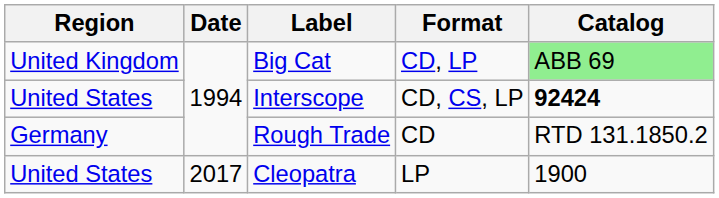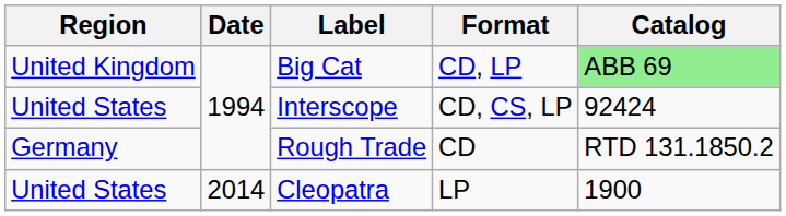 <table class="wikitable">
 <tr>
 <th>Region</th>
 <th>Date</th>
 <th>Label</th>
 <th>Format</th>
 <th>Catalog</th>
 </tr>
 <tr>
 <td><a href='#'>United Kingdom</a></td>
 <td rowspan="3">1994</td>
 <td><a href='#'>Big Cat</a></td>
 <td><a href='#'>CD</a>, <a href='#'>LP</a></td>
 <td style="background: lightgreen;">ABB 69</td>
 </tr>
 <tr>
 <td><a href='#'>United States</a></td>
 <td><a href='#'>Interscope</a></td>
 <td>CD, <a href='#'>CS</a>, LP</td>
-<td><strong>92424</strong></td>
+<td>92424</td>
 </tr>
 <tr>
 <td><a href='#'>Germany</a></td>
 <td><a href='#'>Rough Trade</a></td>
 <td>CD</td>
 <td>RTD 131.1850.2</td>
 </tr>
 <tr>
 <td><a href='#'>United States</a></td>
-<td>2017</td>
+<td>2014</td>
 <td><a href='#'>Cleopatra</a></td>
 <td>LP</td>
 <td>1900</td>
 </tr>
 </table>
